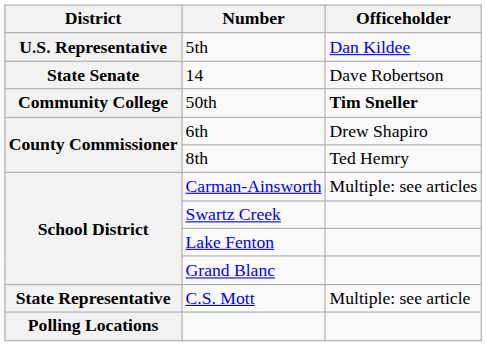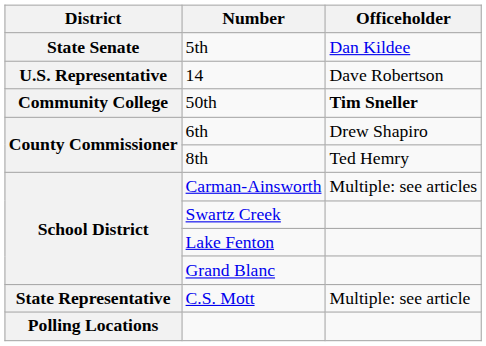 <table class="wikitable"  align="right">
 <tr>
 <th>District</th>
 <th>Number</th>
 <th>Officeholder</th>
 </tr>
 <tr>
-<th>U.S. Representative</th>
+<th>State Senate</th>
 <td>5th</td>
 <td><a href='#'>Dan Kildee</a></td>
 </tr>
 <tr>
-<th>State Senate</th>
+<th>U.S. Representative</th>
 <td>14</td>
 <td>Dave Robertson</td>
 </tr>
 <tr>
 <th>Community College</th>
 <td>50th</td>
 <td><strong>Tim Sneller</strong></td>
 </tr>
 <tr>
 <th rowspan=2>County Commissioner</th>
 <td>6th</td>
 <td>Drew Shapiro</td>
 </tr>
 <tr>
 <td>8th</td>
 <td>Ted Hemry</td>
 </tr>
 <tr>
 <th rowspan=4>School District</th>
 <td><a href='#'>Carman-Ainsworth</a></td>
 <td>Multiple: see articles</td>
 </tr>
 <tr>
 <td><a href='#'>Swartz Creek</a></td>
 <td></td>
 </tr>
 <tr>
 <td><a href='#'>Lake Fenton</a></td>
 </tr>
 <tr>
 <td><a href='#'>Grand Blanc</a></td>
 <td></td>
 </tr>
 <tr>
 <th>State Representative</th>
 <td><a href='#'>C.S. Mott</a></td>
 <td>Multiple: see article</td>
 </tr>
 <tr>
 <th>Polling Locations</th>
 <td></td>
 <td></td>
 </tr>
 </table>
